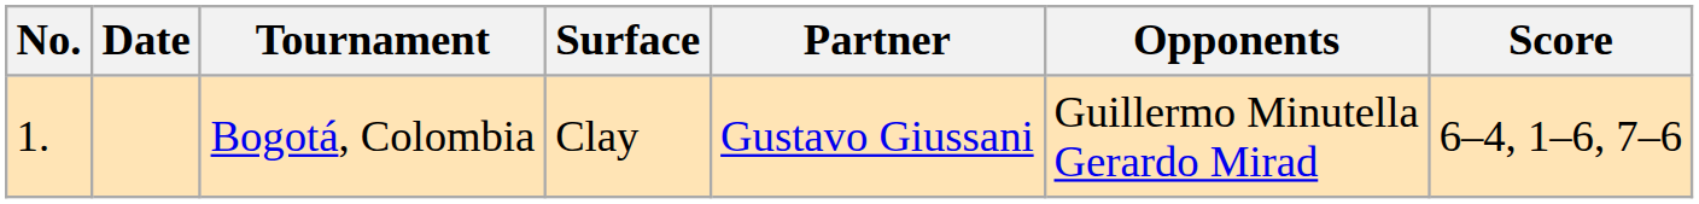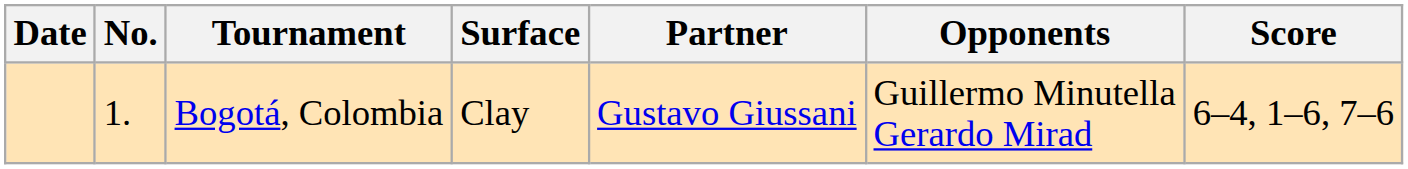 <table class="sortable wikitable">
 <tr>
+<th>Date</th>
 <th>No.</th>
-<th>Date</th>
 <th>Tournament</th>
 <th>Surface</th>
 <th>Partner</th>
 <th>Opponents</th>
 <th class="unsortable">Score</th>
 </tr>
 <tr style="background:moccasin;">
+<td></td>
 <td>1.</td>
-<td></td>
 <td><a href='#'>Bogotá</a>, Colombia</td>
 <td>Clay</td>
 <td> <a href='#'>Gustavo Giussani</a></td>
 <td> Guillermo Minutella<br> <a href='#'>Gerardo Mirad</a></td>
 <td>6–4, 1–6, 7–6</td>
 </tr>
 </table>
